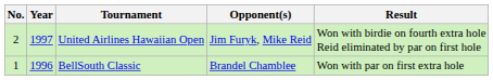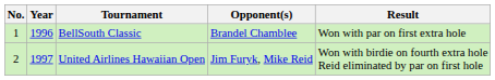 <table class="wikitable" style="font-size:95%;">
 <tr>
 <th>No.</th>
 <th>Year</th>
 <th>Tournament</th>
 <th>Opponent(s)</th>
 <th>Result</th>
 </tr>
 <tr style="background:#D0F0C0;">
+<td align=center>1</td>
+<td><a href='#'>1996</a></td>
+<td><a href='#'>BellSouth Classic</a></td>
+<td> <a href='#'>Brandel Chamblee</a></td>
+<td>Won with par on first extra hole</td>
+</tr>
+<tr style="background:#D0F0C0;">
 <td align=center>2</td>
 <td><a href='#'>1997</a></td>
 <td><a href='#'>United Airlines Hawaiian Open</a></td>
 <td> <a href='#'>Jim Furyk</a>,  <a href='#'>Mike Reid</a></td>
 <td>Won with birdie on fourth extra hole<br>Reid eliminated by par on first hole</td>
 </tr>
-<tr style="background:#D0F0C0;">
-<td align=center>1</td>
-<td><a href='#'>1996</a></td>
-<td><a href='#'>BellSouth Classic</a></td>
-<td> <a href='#'>Brandel Chamblee</a></td>
-<td>Won with par on first extra hole</td>
-</tr>
 </table>
